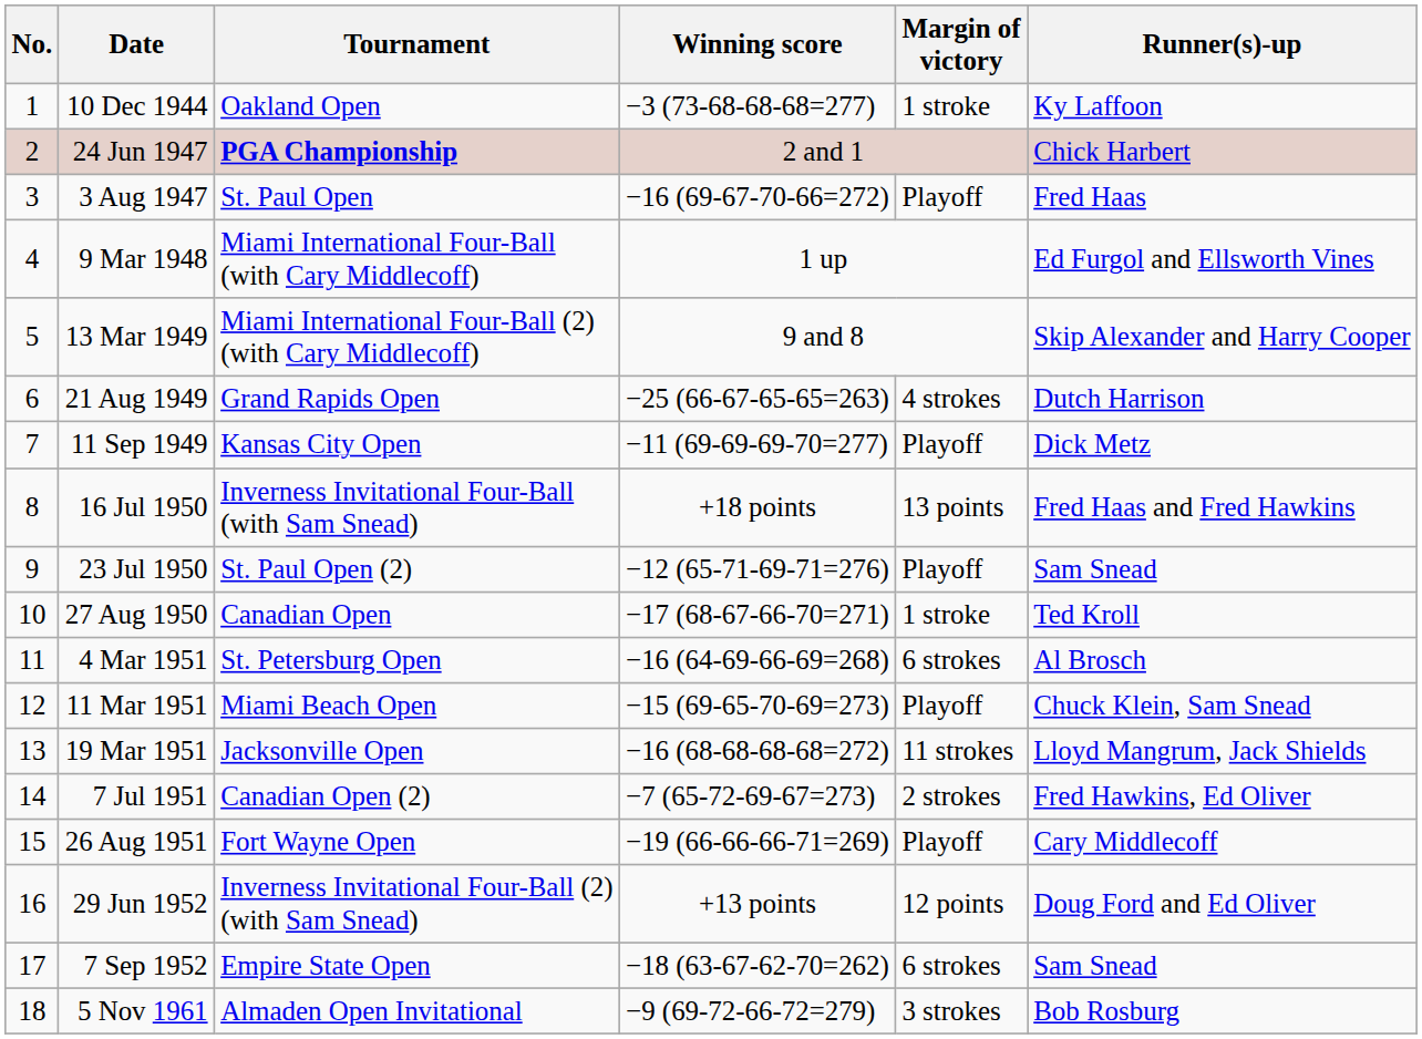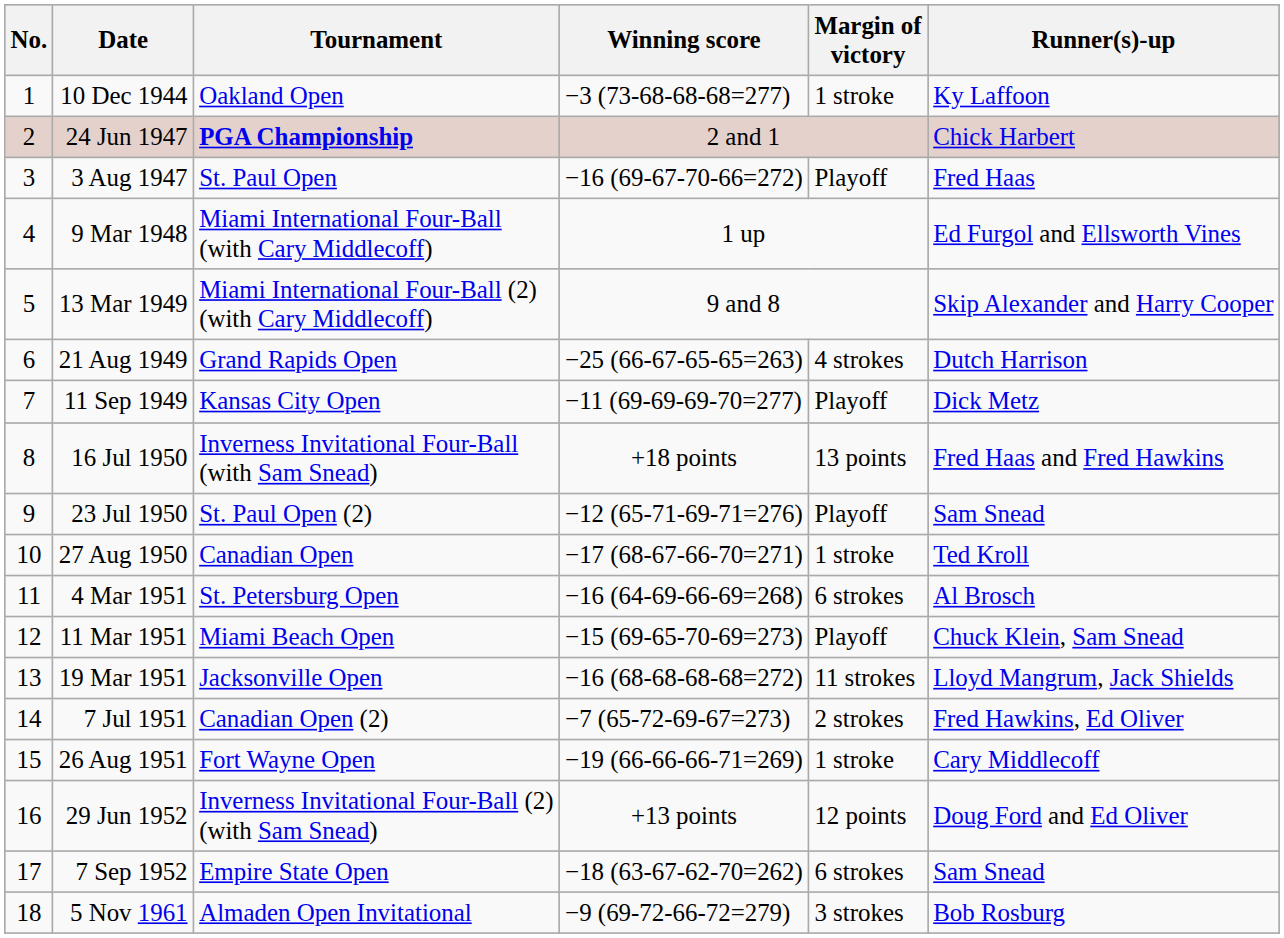 <table class="wikitable" style="font-size:95%;">
 <tr>
 <th>No.</th>
 <th>Date</th>
 <th>Tournament</th>
 <th>Winning score</th>
 <th>Margin of<br>victory</th>
 <th>Runner(s)-up</th>
 </tr>
 <tr>
 <td align=center>1</td>
 <td align=right>10 Dec 1944</td>
 <td><a href='#'>Oakland Open</a></td>
 <td>−3 (73-68-68-68=277)</td>
 <td>1 stroke</td>
 <td> <a href='#'>Ky Laffoon</a></td>
 </tr>
 <tr style="background:#e5d1cb;">
 <td align=center>2</td>
 <td align=right>24 Jun 1947</td>
 <td><strong><a href='#'>PGA Championship</a></strong></td>
 <td colspan=2 align=center>2 and 1</td>
 <td> <a href='#'>Chick Harbert</a></td>
 </tr>
 <tr>
 <td align=center>3</td>
 <td align=right>3 Aug 1947</td>
 <td><a href='#'>St. Paul Open</a></td>
 <td>−16 (69-67-70-66=272)</td>
 <td>Playoff</td>
 <td> <a href='#'>Fred Haas</a></td>
 </tr>
 <tr>
 <td align=center>4</td>
 <td align=right>9 Mar 1948</td>
 <td><a href='#'>Miami International Four-Ball</a><br>(with  <a href='#'>Cary Middlecoff</a>)</td>
 <td colspan=2 align=center>1 up</td>
 <td> <a href='#'>Ed Furgol</a> and  <a href='#'>Ellsworth Vines</a></td>
 </tr>
 <tr>
 <td align=center>5</td>
 <td align=right>13 Mar 1949</td>
 <td><a href='#'>Miami International Four-Ball</a> (2)<br>(with  <a href='#'>Cary Middlecoff</a>)</td>
 <td colspan=2 align=center>9 and 8</td>
 <td> <a href='#'>Skip Alexander</a> and  <a href='#'>Harry Cooper</a></td>
 </tr>
 <tr>
 <td align=center>6</td>
 <td align=right>21 Aug 1949</td>
 <td><a href='#'>Grand Rapids Open</a></td>
 <td>−25 (66-67-65-65=263)</td>
 <td>4 strokes</td>
 <td> <a href='#'>Dutch Harrison</a></td>
 </tr>
 <tr>
 <td align=center>7</td>
 <td align=right>11 Sep 1949</td>
 <td><a href='#'>Kansas City Open</a></td>
 <td>−11 (69-69-69-70=277)</td>
 <td>Playoff</td>
 <td> <a href='#'>Dick Metz</a></td>
 </tr>
 <tr>
 <td align=center>8</td>
 <td align=right>16 Jul 1950</td>
 <td><a href='#'>Inverness Invitational Four-Ball</a><br>(with  <a href='#'>Sam Snead</a>)</td>
 <td align=center>+18 points</td>
 <td>13 points</td>
 <td> <a href='#'>Fred Haas</a> and  <a href='#'>Fred Hawkins</a></td>
 </tr>
 <tr>
 <td align=center>9</td>
 <td align=right>23 Jul 1950</td>
 <td><a href='#'>St. Paul Open</a> (2)</td>
 <td>−12 (65-71-69-71=276)</td>
 <td>Playoff</td>
 <td> <a href='#'>Sam Snead</a></td>
 </tr>
 <tr>
 <td align=center>10</td>
 <td align=right>27 Aug 1950</td>
 <td><a href='#'>Canadian Open</a></td>
 <td>−17 (68-67-66-70=271)</td>
 <td>1 stroke</td>
 <td> <a href='#'>Ted Kroll</a></td>
 </tr>
 <tr>
 <td align=center>11</td>
 <td align=right>4 Mar 1951</td>
 <td><a href='#'>St. Petersburg Open</a></td>
 <td>−16 (64-69-66-69=268)</td>
 <td>6 strokes</td>
 <td> <a href='#'>Al Brosch</a></td>
 </tr>
 <tr>
 <td align=center>12</td>
 <td align=right>11 Mar 1951</td>
 <td><a href='#'>Miami Beach Open</a></td>
 <td>−15 (69-65-70-69=273)</td>
 <td>Playoff</td>
 <td> <a href='#'>Chuck Klein</a>,  <a href='#'>Sam Snead</a></td>
 </tr>
 <tr>
 <td align=center>13</td>
 <td align=right>19 Mar 1951</td>
 <td><a href='#'>Jacksonville Open</a></td>
 <td>−16 (68-68-68-68=272)</td>
 <td>11 strokes</td>
 <td> <a href='#'>Lloyd Mangrum</a>,  <a href='#'>Jack Shields</a></td>
 </tr>
 <tr>
 <td align=center>14</td>
 <td align=right>7 Jul 1951</td>
 <td><a href='#'>Canadian Open</a> (2)</td>
 <td>−7 (65-72-69-67=273)</td>
 <td>2 strokes</td>
 <td> <a href='#'>Fred Hawkins</a>,  <a href='#'>Ed Oliver</a></td>
 </tr>
 <tr>
 <td align=center>15</td>
 <td align=right>26 Aug 1951</td>
 <td><a href='#'>Fort Wayne Open</a></td>
 <td>−19 (66-66-66-71=269)</td>
-<td>Playoff</td>
+<td>1 stroke</td>
 <td> <a href='#'>Cary Middlecoff</a></td>
 </tr>
 <tr>
 <td align=center>16</td>
 <td align=right>29 Jun 1952</td>
 <td><a href='#'>Inverness Invitational Four-Ball</a> (2)<br>(with  <a href='#'>Sam Snead</a>)</td>
 <td align=center>+13 points</td>
 <td>12 points</td>
 <td> <a href='#'>Doug Ford</a> and  <a href='#'>Ed Oliver</a></td>
 </tr>
 <tr>
 <td align=center>17</td>
 <td align=right>7 Sep 1952</td>
 <td><a href='#'>Empire State Open</a></td>
 <td>−18 (63-67-62-70=262)</td>
 <td>6 strokes</td>
 <td> <a href='#'>Sam Snead</a></td>
 </tr>
 <tr>
 <td align=center>18</td>
 <td align=right>5 Nov <a href='#'>1961</a></td>
 <td><a href='#'>Almaden Open Invitational</a></td>
 <td>−9 (69-72-66-72=279)</td>
 <td>3 strokes</td>
 <td> <a href='#'>Bob Rosburg</a></td>
 </tr>
 </table>
